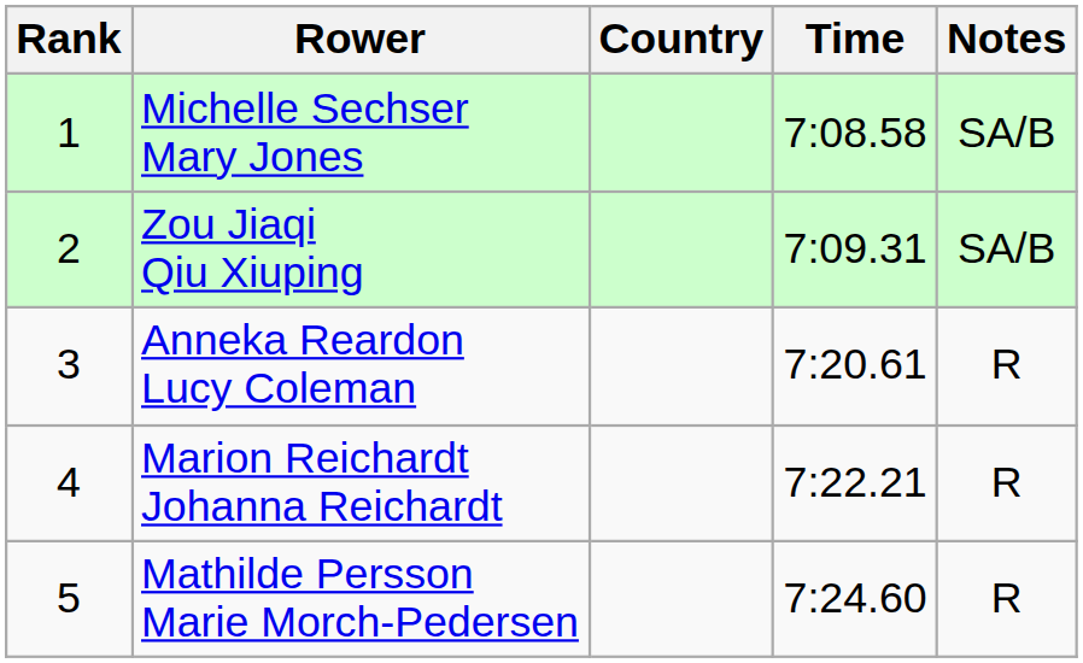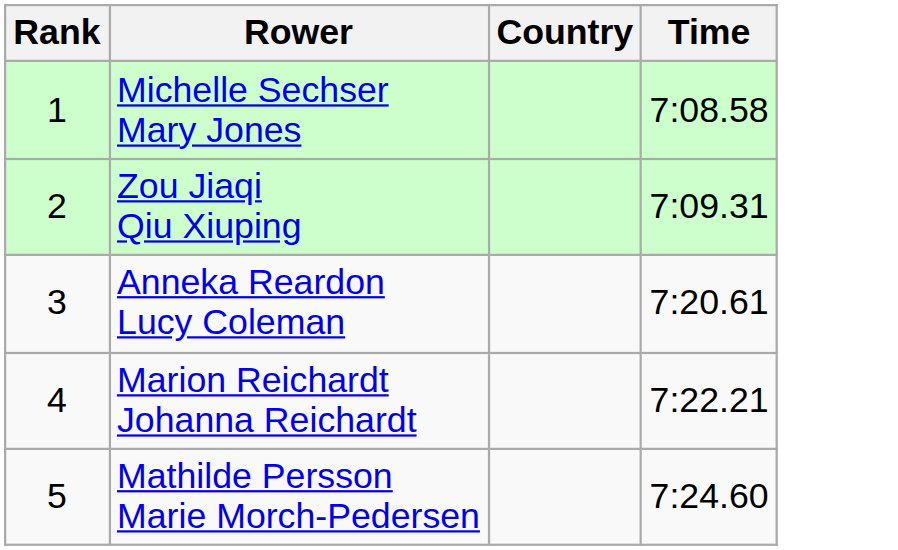 <table class="wikitable" style="text-align:center">
 <tr>
 <th>Rank</th>
 <th>Rower</th>
 <th>Country</th>
 <th>Time</th>
-<th>Notes</th>
 </tr>
 <tr bgcolor=ccffcc>
 <td>1</td>
 <td align="left"><a href='#'>Michelle Sechser</a><br><a href='#'>Mary Jones</a></td>
 <td align="left"></td>
 <td>7:08.58</td>
-<td>SA/B</td>
 </tr>
 <tr bgcolor=ccffcc>
 <td>2</td>
 <td align="left"><a href='#'>Zou Jiaqi</a><br><a href='#'>Qiu Xiuping</a></td>
 <td align="left"></td>
 <td>7:09.31</td>
-<td>SA/B</td>
 </tr>
 <tr>
 <td>3</td>
 <td align="left"><a href='#'>Anneka Reardon</a><br><a href='#'>Lucy Coleman </a></td>
 <td align="left"></td>
 <td>7:20.61</td>
-<td>R</td>
 </tr>
 <tr>
 <td>4</td>
 <td align="left"><a href='#'>Marion Reichardt</a><br><a href='#'>Johanna Reichardt</a></td>
 <td align="left"></td>
 <td>7:22.21</td>
-<td>R</td>
 </tr>
 <tr>
 <td>5</td>
 <td align="left"><a href='#'>Mathilde Persson</a><br><a href='#'>Marie Morch-Pedersen</a></td>
 <td align="left"></td>
 <td>7:24.60</td>
-<td>R</td>
 </tr>
 </table>
